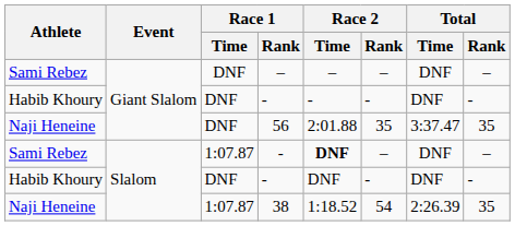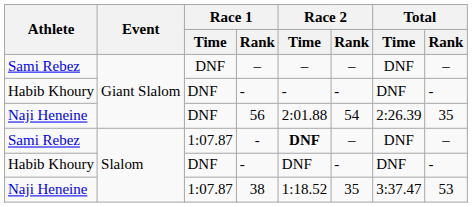 <table class="wikitable" style="font-size:90%">
 <tr>
 <th rowspan="2">Athlete</th>
 <th rowspan="2">Event</th>
 <th colspan="2">Race 1</th>
 <th colspan="2">Race 2</th>
 <th colspan="2">Total</th>
 </tr>
 <tr>
 <th>Time</th>
 <th>Rank</th>
 <th>Time</th>
 <th>Rank</th>
 <th>Time</th>
 <th>Rank</th>
 </tr>
 <tr>
 <td><a href='#'>Sami Rebez</a></td>
 <td rowspan="3">Giant Slalom</td>
 <td align="center">DNF</td>
 <td align="center">–</td>
 <td align="center">–</td>
 <td align="center">–</td>
 <td align="center">DNF</td>
 <td align="center">–</td>
 </tr>
 <tr>
 <td>Habib Khoury</td>
 <td>DNF</td>
 <td>-</td>
 <td>-</td>
 <td>-</td>
 <td>DNF</td>
 <td>-</td>
 </tr>
 <tr>
 <td><a href='#'>Naji Heneine</a></td>
 <td>DNF</td>
 <td align="center">56</td>
 <td align="center">2:01.88</td>
-<td align="center">35</td>
-<td align="center">3:37.47</td>
+<td align="center">54</td>
+<td align="center">2:26.39</td>
 <td align="center">35</td>
 </tr>
 <tr>
 <td><a href='#'>Sami Rebez</a></td>
 <td rowspan="3">Slalom</td>
 <td align="center">1:07.87</td>
 <td align="center">-</td>
 <td align="center"><strong>DNF</strong></td>
 <td align="center">–</td>
 <td align="center">DNF</td>
 <td align="center">–</td>
 </tr>
 <tr>
 <td>Habib Khoury</td>
 <td>DNF</td>
 <td>-</td>
 <td>DNF</td>
 <td>-</td>
 <td>DNF</td>
 <td>-</td>
 </tr>
 <tr>
 <td><a href='#'>Naji Heneine</a></td>
 <td align="center">1:07.87</td>
 <td align="center">38</td>
 <td align="center">1:18.52</td>
-<td align="center">54</td>
-<td align="center">2:26.39</td>
 <td align="center">35</td>
+<td align="center">3:37.47</td>
+<td align="center">53</td>
 </tr>
 </table>
